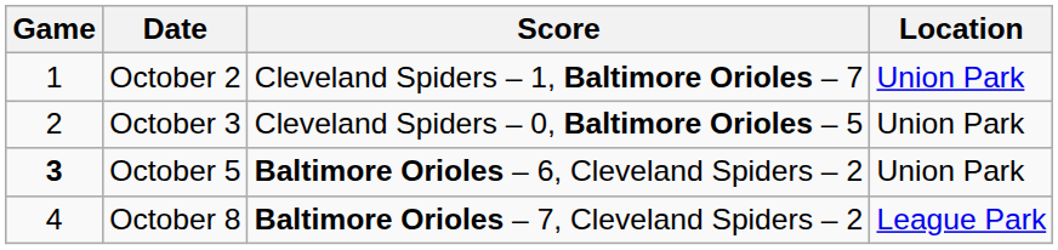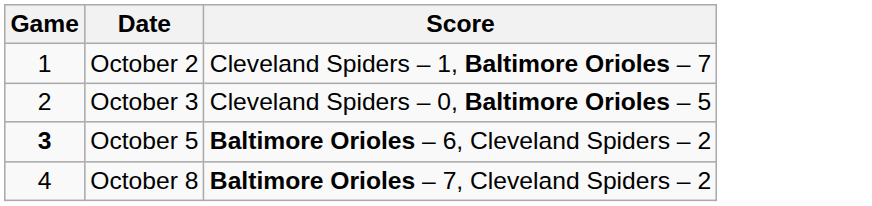 <table class="wikitable sortable">
 <tr>
 <th align="center">Game</th>
 <th>Date</th>
 <th>Score</th>
-<th>Location</th>
 </tr>
 <tr>
 <td align="center">1</td>
 <td>October 2</td>
 <td>Cleveland Spiders – 1, <strong>Baltimore Orioles</strong> – 7</td>
-<td><a href='#'>Union Park</a></td>
 </tr>
 <tr>
 <td align="center">2</td>
 <td>October 3</td>
 <td>Cleveland Spiders – 0, <strong>Baltimore Orioles</strong> – 5</td>
-<td>Union Park</td>
 </tr>
 <tr>
 <td align="center"><strong>3</strong></td>
 <td>October 5</td>
 <td><strong>Baltimore Orioles</strong> – 6, Cleveland Spiders – 2</td>
-<td>Union Park</td>
 </tr>
 <tr>
 <td align="center">4</td>
 <td>October 8</td>
 <td><strong>Baltimore Orioles</strong> – 7, Cleveland Spiders – 2</td>
-<td><a href='#'>League Park</a></td>
 </tr>
 </table>
